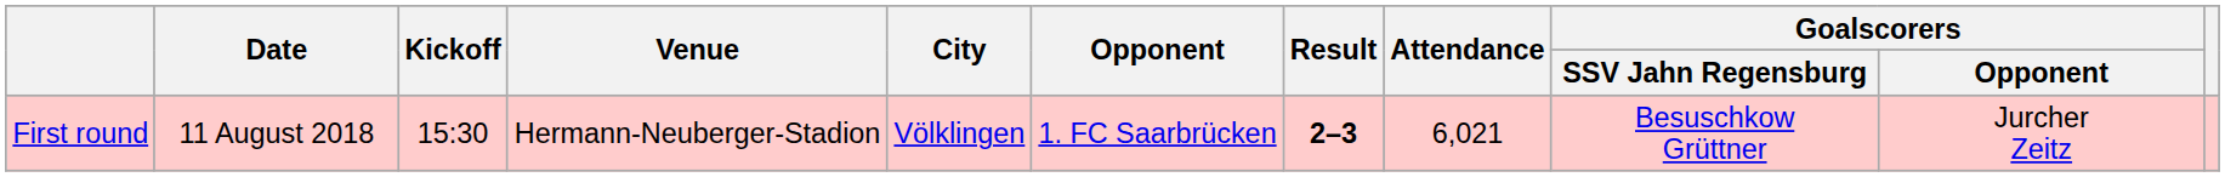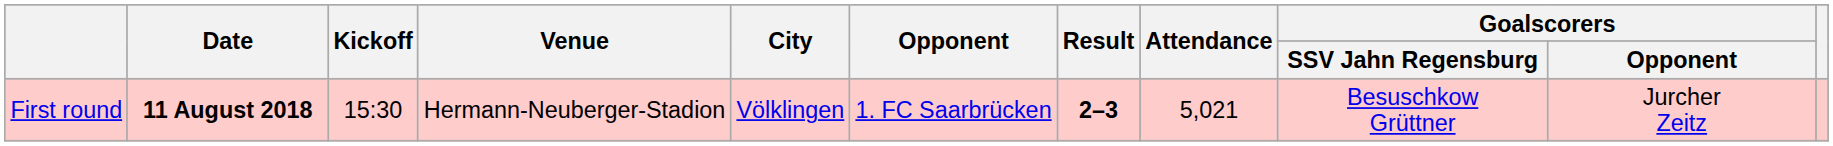 <table class="wikitable" Style="text-align: center;font-size:85%">
 <tr>
 <th rowspan="2"></th>
 <th rowspan="2" style="width:110px">Date</th>
 <th rowspan="2">Kickoff</th>
 <th rowspan="2">Venue</th>
 <th rowspan="2">City</th>
 <th rowspan="2">Opponent</th>
 <th rowspan="2">Result</th>
 <th rowspan="2">Attendance</th>
 <th colspan="2">Goalscorers</th>
 <th rowspan="2"></th>
 </tr>
 <tr>
 <th style="width:150px">SSV Jahn Regensburg</th>
 <th style="width:150px">Opponent</th>
 </tr>
 <tr style="background:#FFCCCC;">
 <td><a href='#'>First round</a></td>
-<td>11 August 2018</td>
+<td><strong>11 August 2018</strong></td>
 <td>15:30</td>
 <td>Hermann-Neuberger-Stadion</td>
 <td><a href='#'>Völklingen</a></td>
 <td><a href='#'>1. FC Saarbrücken</a></td>
 <td><strong>2–3</strong></td>
-<td>6,021</td>
+<td>5,021</td>
 <td><a href='#'>Besuschkow</a> <br> <a href='#'>Grüttner</a> </td>
 <td>Jurcher <br> <a href='#'>Zeitz</a> </td>
 <td></td>
 </tr>
 </table>
